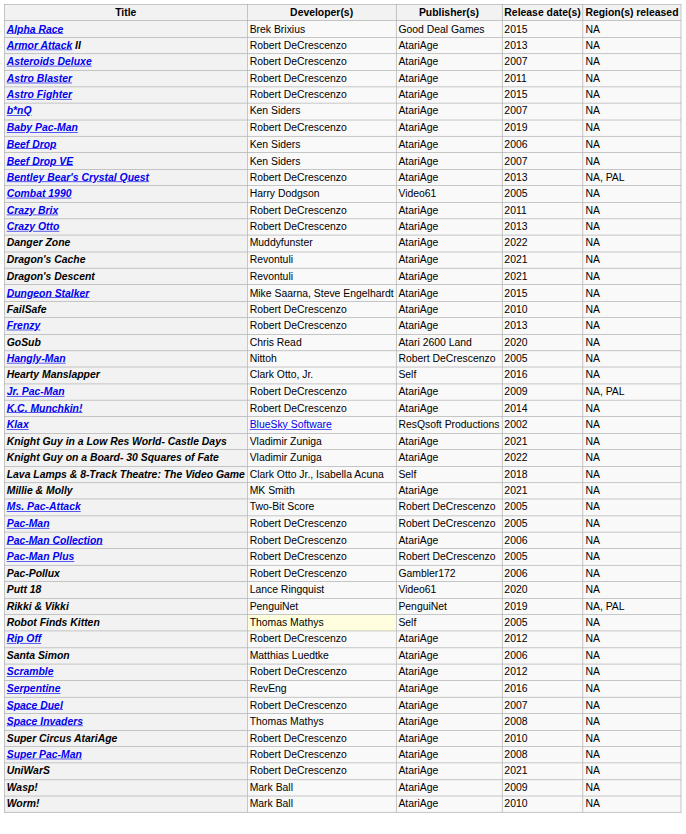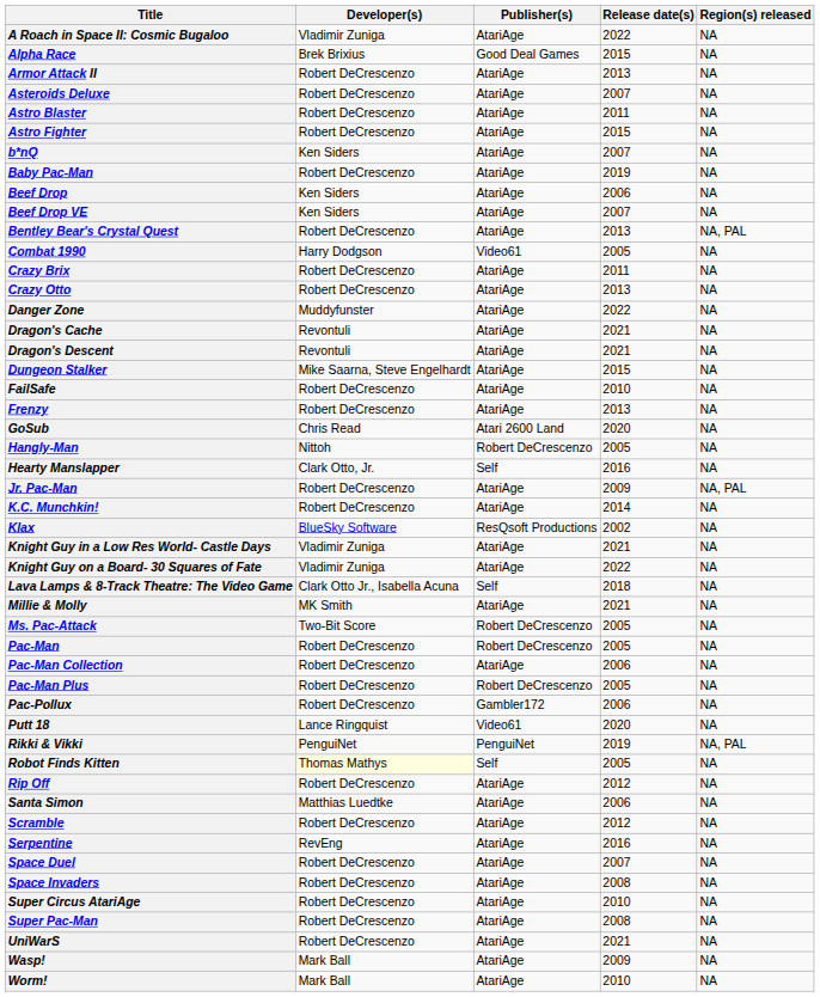 <table class="wikitable sortable" id="softwarelist" width="auto">
 <tr>
 <th scope="col">Title</th>
 <th scope="col">Developer(s)</th>
 <th scope="col">Publisher(s)</th>
 <th scope="col">Release date(s)</th>
 <th scope="col">Region(s) released</th>
+</tr>
+<tr>
+<th id="R" style="text-align: left;"><em>A Roach in Space II: Cosmic Bugaloo</em></th>
+<td>Vladimir Zuniga</td>
+<td>AtariAge</td>
+<td>2022</td>
+<td>NA</td>
 </tr>
 <tr>
 <th style="text-align: left;"><em><a href='#'>Alpha Race</a></em></th>
 <td>Brek Brixius</td>
 <td>Good Deal Games</td>
 <td>2015</td>
 <td>NA</td>
 </tr>
 <tr>
 <th style="text-align: left;"><em><a href='#'>Armor Attack</a> II</em></th>
 <td>Robert DeCrescenzo</td>
 <td>AtariAge</td>
 <td>2013</td>
 <td>NA</td>
 </tr>
 <tr>
 <th style="text-align: left;"><em><a href='#'>Asteroids Deluxe</a></em></th>
 <td>Robert DeCrescenzo</td>
 <td>AtariAge</td>
 <td>2007</td>
 <td>NA</td>
 </tr>
 <tr>
 <th style="text-align: left;"><em><a href='#'>Astro Blaster</a></em></th>
 <td>Robert DeCrescenzo</td>
 <td>AtariAge</td>
 <td>2011</td>
 <td>NA</td>
 </tr>
 <tr>
 <th style="text-align: left;"><em><a href='#'>Astro Fighter</a></em></th>
 <td>Robert DeCrescenzo</td>
 <td>AtariAge</td>
 <td>2015</td>
 <td>NA</td>
 </tr>
 <tr>
 <th id="B" style="text-align: left;"><em><a href='#'>b*nQ</a></em></th>
 <td>Ken Siders</td>
 <td>AtariAge</td>
 <td>2007</td>
 <td>NA</td>
 </tr>
 <tr>
 <th style="text-align: left;"><em><a href='#'>Baby Pac-Man</a></em></th>
 <td>Robert DeCrescenzo</td>
 <td>AtariAge</td>
 <td>2019</td>
 <td>NA</td>
 </tr>
 <tr>
 <th style="text-align: left;"><em><a href='#'>Beef Drop</a></em></th>
 <td>Ken Siders</td>
 <td>AtariAge</td>
 <td>2006</td>
 <td>NA</td>
 </tr>
 <tr>
 <th style="text-align: left;"><em><a href='#'>Beef Drop VE</a></em></th>
 <td>Ken Siders</td>
 <td>AtariAge</td>
 <td>2007</td>
 <td>NA</td>
 </tr>
 <tr>
 <th style="text-align: left;"><em><a href='#'>Bentley Bear's Crystal Quest</a></em></th>
 <td>Robert DeCrescenzo</td>
 <td>AtariAge</td>
 <td>2013</td>
 <td>NA, PAL</td>
 </tr>
 <tr>
 <th id="C" style="text-align: left;"><em><a href='#'>Combat 1990</a></em></th>
 <td>Harry Dodgson</td>
 <td>Video61</td>
 <td>2005</td>
 <td>NA</td>
 </tr>
 <tr>
 <th style="text-align: left;"><em><a href='#'>Crazy Brix</a></em></th>
 <td>Robert DeCrescenzo</td>
 <td>AtariAge</td>
 <td>2011</td>
 <td>NA</td>
 </tr>
 <tr>
 <th style="text-align: left;"><em><a href='#'>Crazy Otto</a></em></th>
 <td>Robert DeCrescenzo</td>
 <td>AtariAge</td>
 <td>2013</td>
 <td>NA</td>
 </tr>
 <tr>
 <th id="R" style="text-align: left;"><em>Danger Zone</em></th>
 <td>Muddyfunster</td>
 <td>AtariAge</td>
 <td>2022</td>
 <td>NA</td>
 </tr>
 <tr>
 <th id="D" style="text-align: left;"><em>Dragon's Cache</em></th>
 <td>Revontuli</td>
 <td>AtariAge</td>
 <td>2021</td>
 <td>NA</td>
 </tr>
 <tr>
 <th id="D" style="text-align: left;"><em>Dragon's Descent</em></th>
 <td>Revontuli</td>
 <td>AtariAge</td>
 <td>2021</td>
 <td>NA</td>
 </tr>
 <tr>
 <th id="D" style="text-align: left;"><em><a href='#'>Dungeon Stalker</a></em></th>
 <td>Mike Saarna, Steve Engelhardt</td>
 <td>AtariAge</td>
 <td>2015</td>
 <td>NA</td>
 </tr>
 <tr>
 <th id="F" style="text-align: left;"><em>FailSafe</em></th>
 <td>Robert DeCrescenzo</td>
 <td>AtariAge</td>
 <td>2010</td>
 <td>NA</td>
 </tr>
 <tr>
 <th style="text-align: left;"><em><a href='#'>Frenzy</a></em></th>
 <td>Robert DeCrescenzo</td>
 <td>AtariAge</td>
 <td>2013</td>
 <td>NA</td>
 </tr>
 <tr>
 <th id="H" style="text-align: left;"><em>GoSub</em></th>
 <td>Chris Read</td>
 <td>Atari 2600 Land</td>
 <td>2020</td>
 <td>NA</td>
 </tr>
 <tr>
 <th id="H" style="text-align: left;"><em><a href='#'>Hangly-Man</a></em></th>
 <td>Nittoh</td>
 <td>Robert DeCrescenzo</td>
 <td>2005</td>
 <td>NA</td>
 </tr>
 <tr>
 <th id="H" style="text-align: left;"><em>Hearty Manslapper</em></th>
 <td>Clark Otto, Jr.</td>
 <td>Self</td>
 <td>2016</td>
 <td>NA</td>
 </tr>
 <tr>
 <th id="J" style="text-align: left;"><em><a href='#'>Jr. Pac-Man</a></em></th>
 <td>Robert DeCrescenzo</td>
 <td>AtariAge</td>
 <td>2009</td>
 <td>NA, PAL</td>
 </tr>
 <tr>
 <th id="K" style="text-align: left;"><em><a href='#'>K.C. Munchkin!</a></em></th>
 <td>Robert DeCrescenzo</td>
 <td>AtariAge</td>
 <td>2014</td>
 <td>NA</td>
 </tr>
 <tr>
 <th style="text-align: left;"><em><a href='#'>Klax</a></em></th>
 <td><a href='#'>BlueSky Software</a></td>
 <td>ResQsoft Productions</td>
 <td>2002</td>
 <td>NA</td>
 </tr>
 <tr>
 <th id="R" style="text-align: left;"><em>Knight Guy in a Low Res World- Castle Days</em></th>
 <td>Vladimir Zuniga</td>
 <td>AtariAge</td>
 <td>2021</td>
 <td>NA</td>
 </tr>
 <tr>
 <th id="R" style="text-align: left;"><em>Knight Guy on a Board- 30 Squares of Fate</em></th>
 <td>Vladimir Zuniga</td>
 <td>AtariAge</td>
 <td>2022</td>
 <td>NA</td>
 </tr>
 <tr>
 <th id="L" style="text-align: left;"><em>Lava Lamps & 8-Track Theatre: The Video Game</em></th>
 <td>Clark Otto Jr., Isabella Acuna</td>
 <td>Self</td>
 <td>2018</td>
 <td>NA</td>
 </tr>
 <tr>
 <th id="H" style="text-align: left;"><em>Millie & Molly</em></th>
 <td>MK Smith</td>
 <td>AtariAge</td>
 <td>2021</td>
 <td>NA</td>
 </tr>
 <tr>
 <th id="M" style="text-align: left;"><em><a href='#'>Ms. Pac-Attack</a></em></th>
 <td>Two-Bit Score</td>
 <td>Robert DeCrescenzo</td>
 <td>2005</td>
 <td>NA</td>
 </tr>
 <tr>
 <th id="P" style="text-align: left;"><em><a href='#'>Pac-Man</a></em></th>
 <td>Robert DeCrescenzo</td>
 <td>Robert DeCrescenzo</td>
 <td>2005</td>
 <td>NA</td>
 </tr>
 <tr>
 <th style="text-align: left;"><em><a href='#'>Pac-Man Collection</a></em></th>
 <td>Robert DeCrescenzo</td>
 <td>AtariAge</td>
 <td>2006</td>
 <td>NA</td>
 </tr>
 <tr>
 <th style="text-align: left;"><em><a href='#'>Pac-Man Plus</a></em></th>
 <td>Robert DeCrescenzo</td>
 <td>Robert DeCrescenzo</td>
 <td>2005</td>
 <td>NA</td>
 </tr>
 <tr>
 <th style="text-align: left;"><em>Pac-Pollux</em></th>
 <td>Robert DeCrescenzo</td>
 <td>Gambler172</td>
 <td>2006</td>
 <td>NA</td>
 </tr>
 <tr>
 <th id="R" style="text-align: left;"><em>Putt 18</em></th>
 <td>Lance Ringquist</td>
 <td>Video61</td>
 <td>2020</td>
 <td>NA</td>
 </tr>
 <tr>
 <th id="R" style="text-align: left;"><em>Rikki & Vikki</em></th>
 <td>PenguiNet</td>
 <td>PenguiNet</td>
 <td>2019</td>
 <td>NA, PAL</td>
 </tr>
 <tr>
 <th id="R" style="text-align: left;"><em>Robot Finds Kitten</em></th>
 <td style="background: lightyellow;">Thomas Mathys</td>
 <td>Self</td>
 <td>2005</td>
 <td>NA</td>
 </tr>
 <tr>
 <th style="text-align: left;"><em><a href='#'>Rip Off</a></em></th>
 <td>Robert DeCrescenzo</td>
 <td>AtariAge</td>
 <td>2012</td>
 <td>NA</td>
 </tr>
 <tr>
 <th id="S" style="text-align: left;"><em>Santa Simon</em></th>
 <td>Matthias Luedtke</td>
 <td>AtariAge</td>
 <td>2006</td>
 <td>NA</td>
 </tr>
 <tr>
 <th style="text-align: left;"><em><a href='#'>Scramble</a></em></th>
 <td>Robert DeCrescenzo</td>
 <td>AtariAge</td>
 <td>2012</td>
 <td>NA</td>
 </tr>
 <tr>
 <th id="S" style="text-align: left;"><em><a href='#'>Serpentine</a></em></th>
 <td>RevEng</td>
 <td>AtariAge</td>
 <td>2016</td>
 <td>NA</td>
 </tr>
 <tr>
 <th style="text-align: left;"><em><a href='#'>Space Duel</a></em></th>
 <td>Robert DeCrescenzo</td>
 <td>AtariAge</td>
 <td>2007</td>
 <td>NA</td>
 </tr>
 <tr>
 <th style="text-align: left;"><em><a href='#'>Space Invaders</a></em></th>
-<td>Thomas Mathys</td>
+<td>Robert DeCrescenzo</td>
 <td>AtariAge</td>
 <td>2008</td>
 <td>NA</td>
 </tr>
 <tr>
 <th style="text-align: left;"><em>Super Circus AtariAge</em></th>
 <td>Robert DeCrescenzo</td>
 <td>AtariAge</td>
 <td>2010</td>
 <td>NA</td>
 </tr>
 <tr>
 <th style="text-align: left;"><em><a href='#'>Super Pac-Man</a></em></th>
 <td>Robert DeCrescenzo</td>
 <td>AtariAge</td>
 <td>2008</td>
 <td>NA</td>
 </tr>
 <tr>
 <th style="text-align: left;"><em>UniWarS</em></th>
 <td>Robert DeCrescenzo</td>
 <td>AtariAge</td>
 <td>2021</td>
 <td>NA</td>
 </tr>
 <tr>
 <th id="W" style="text-align: left;"><em>Wasp!</em></th>
 <td>Mark Ball</td>
 <td>AtariAge</td>
 <td>2009</td>
 <td>NA</td>
 </tr>
 <tr>
 <th style="text-align: left;"><em>Worm!</em></th>
 <td>Mark Ball</td>
 <td>AtariAge</td>
 <td>2010</td>
 <td>NA</td>
 </tr>
 </table>
